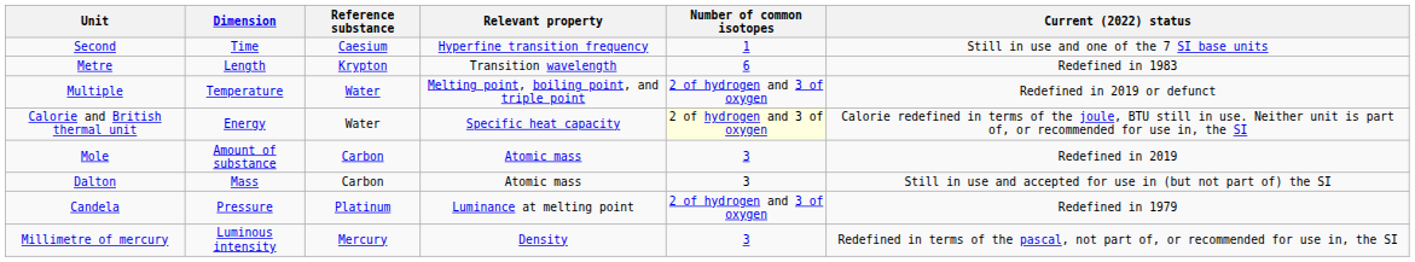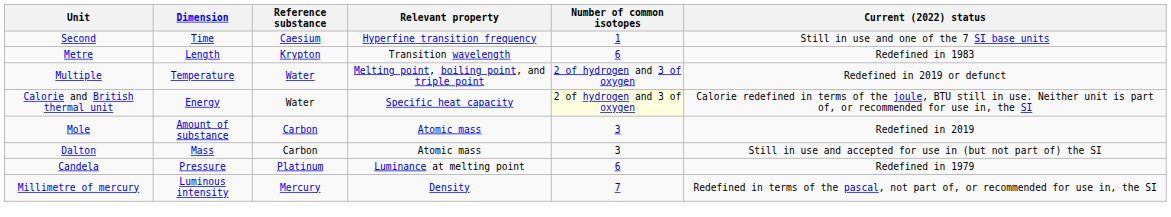 <table class="wikitable">
 <tr>
 <th>Unit</th>
 <th><a href='#'>Dimension</a></th>
 <th>Reference substance</th>
 <th>Relevant property</th>
 <th>Number of common isotopes</th>
 <th>Current (2022) status</th>
 </tr>
 <tr>
 <td align=center><a href='#'>Second</a></td>
 <td align=center><a href='#'>Time</a></td>
 <td align=center><a href='#'>Caesium</a></td>
 <td align=center><a href='#'>Hyperfine transition frequency</a></td>
 <td align=center><a href='#'>1</a></td>
 <td align=center>Still in use and one of the 7 <a href='#'>SI base units</a></td>
 </tr>
 <tr>
 <td align=center><a href='#'>Metre</a></td>
 <td align=center><a href='#'>Length</a></td>
 <td align=center><a href='#'>Krypton</a></td>
 <td align=center>Transition <a href='#'>wavelength</a></td>
 <td align=center><a href='#'>6</a></td>
 <td align=center>Redefined in 1983</td>
 </tr>
 <tr>
 <td align=center><a href='#'>Multiple</a></td>
 <td align=center><a href='#'>Temperature</a></td>
 <td align=center><a href='#'>Water</a></td>
 <td align=center><a href='#'>Melting point</a>, <a href='#'>boiling point</a>, and <a href='#'>triple point</a></td>
 <td align=center><a href='#'>2 of hydrogen</a> and <a href='#'>3 of oxygen</a></td>
 <td align=center>Redefined in 2019 or defunct</td>
 </tr>
 <tr>
 <td align=center><a href='#'>Calorie</a> and <a href='#'>British thermal unit</a></td>
 <td align=center><a href='#'>Energy</a></td>
 <td align=center>Water</td>
 <td align=center><a href='#'>Specific heat capacity</a></td>
 <td align=center style="background: lightyellow;">2 of <a href='#'>hydrogen</a> and 3 of <a href='#'>oxygen</a></td>
 <td align=center>Calorie redefined in terms of the <a href='#'>joule</a>, BTU still in use. Neither unit is part of, or recommended for use in, the <a href='#'>SI</a></td>
 </tr>
 <tr>
 <td align=center><a href='#'>Mole</a></td>
 <td align=center><a href='#'>Amount of substance</a></td>
 <td align=center><a href='#'>Carbon</a></td>
 <td align=center><a href='#'>Atomic mass</a></td>
 <td align=center><a href='#'>3</a></td>
 <td align=center>Redefined in 2019</td>
 </tr>
 <tr>
 <td align=center><a href='#'>Dalton</a></td>
 <td align=center><a href='#'>Mass</a></td>
 <td align=center>Carbon</td>
 <td align=center>Atomic mass</td>
 <td align=center>3</td>
 <td align=center>Still in use and accepted for use in (but not part of) the SI</td>
 </tr>
 <tr>
 <td align=center><a href='#'>Candela</a></td>
 <td align=center><a href='#'>Pressure</a></td>
 <td align=center><a href='#'>Platinum</a></td>
 <td align=center><a href='#'>Luminance</a> at melting point</td>
-<td align=center><a href='#'>2 of hydrogen</a> and <a href='#'>3 of oxygen</a></td>
+<td align=center><a href='#'>6</a></td>
 <td align=center>Redefined in 1979</td>
 </tr>
 <tr>
 <td align=center><a href='#'>Millimetre of mercury</a></td>
 <td align=center><a href='#'>Luminous intensity</a></td>
 <td align=center><a href='#'>Mercury</a></td>
 <td align=center><a href='#'>Density</a></td>
-<td align=center><a href='#'>3</a></td>
+<td align=center><a href='#'>7</a></td>
 <td align=center>Redefined in terms of the <a href='#'>pascal</a>, not part of, or recommended for use in, the SI</td>
 </tr>
 </table>
